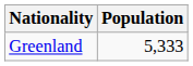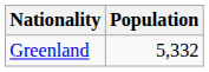 <table class="wikitable floatright">
 <tr>
 <th><strong>Nationality</strong></th>
 <th><strong>Population</strong></th>
 </tr>
 <tr>
 <td> <a href='#'>Greenland</a></td>
-<td style="text-align:right;">5,333</td>
+<td style="text-align:right;">5,332</td>
 </tr>
 </table>
